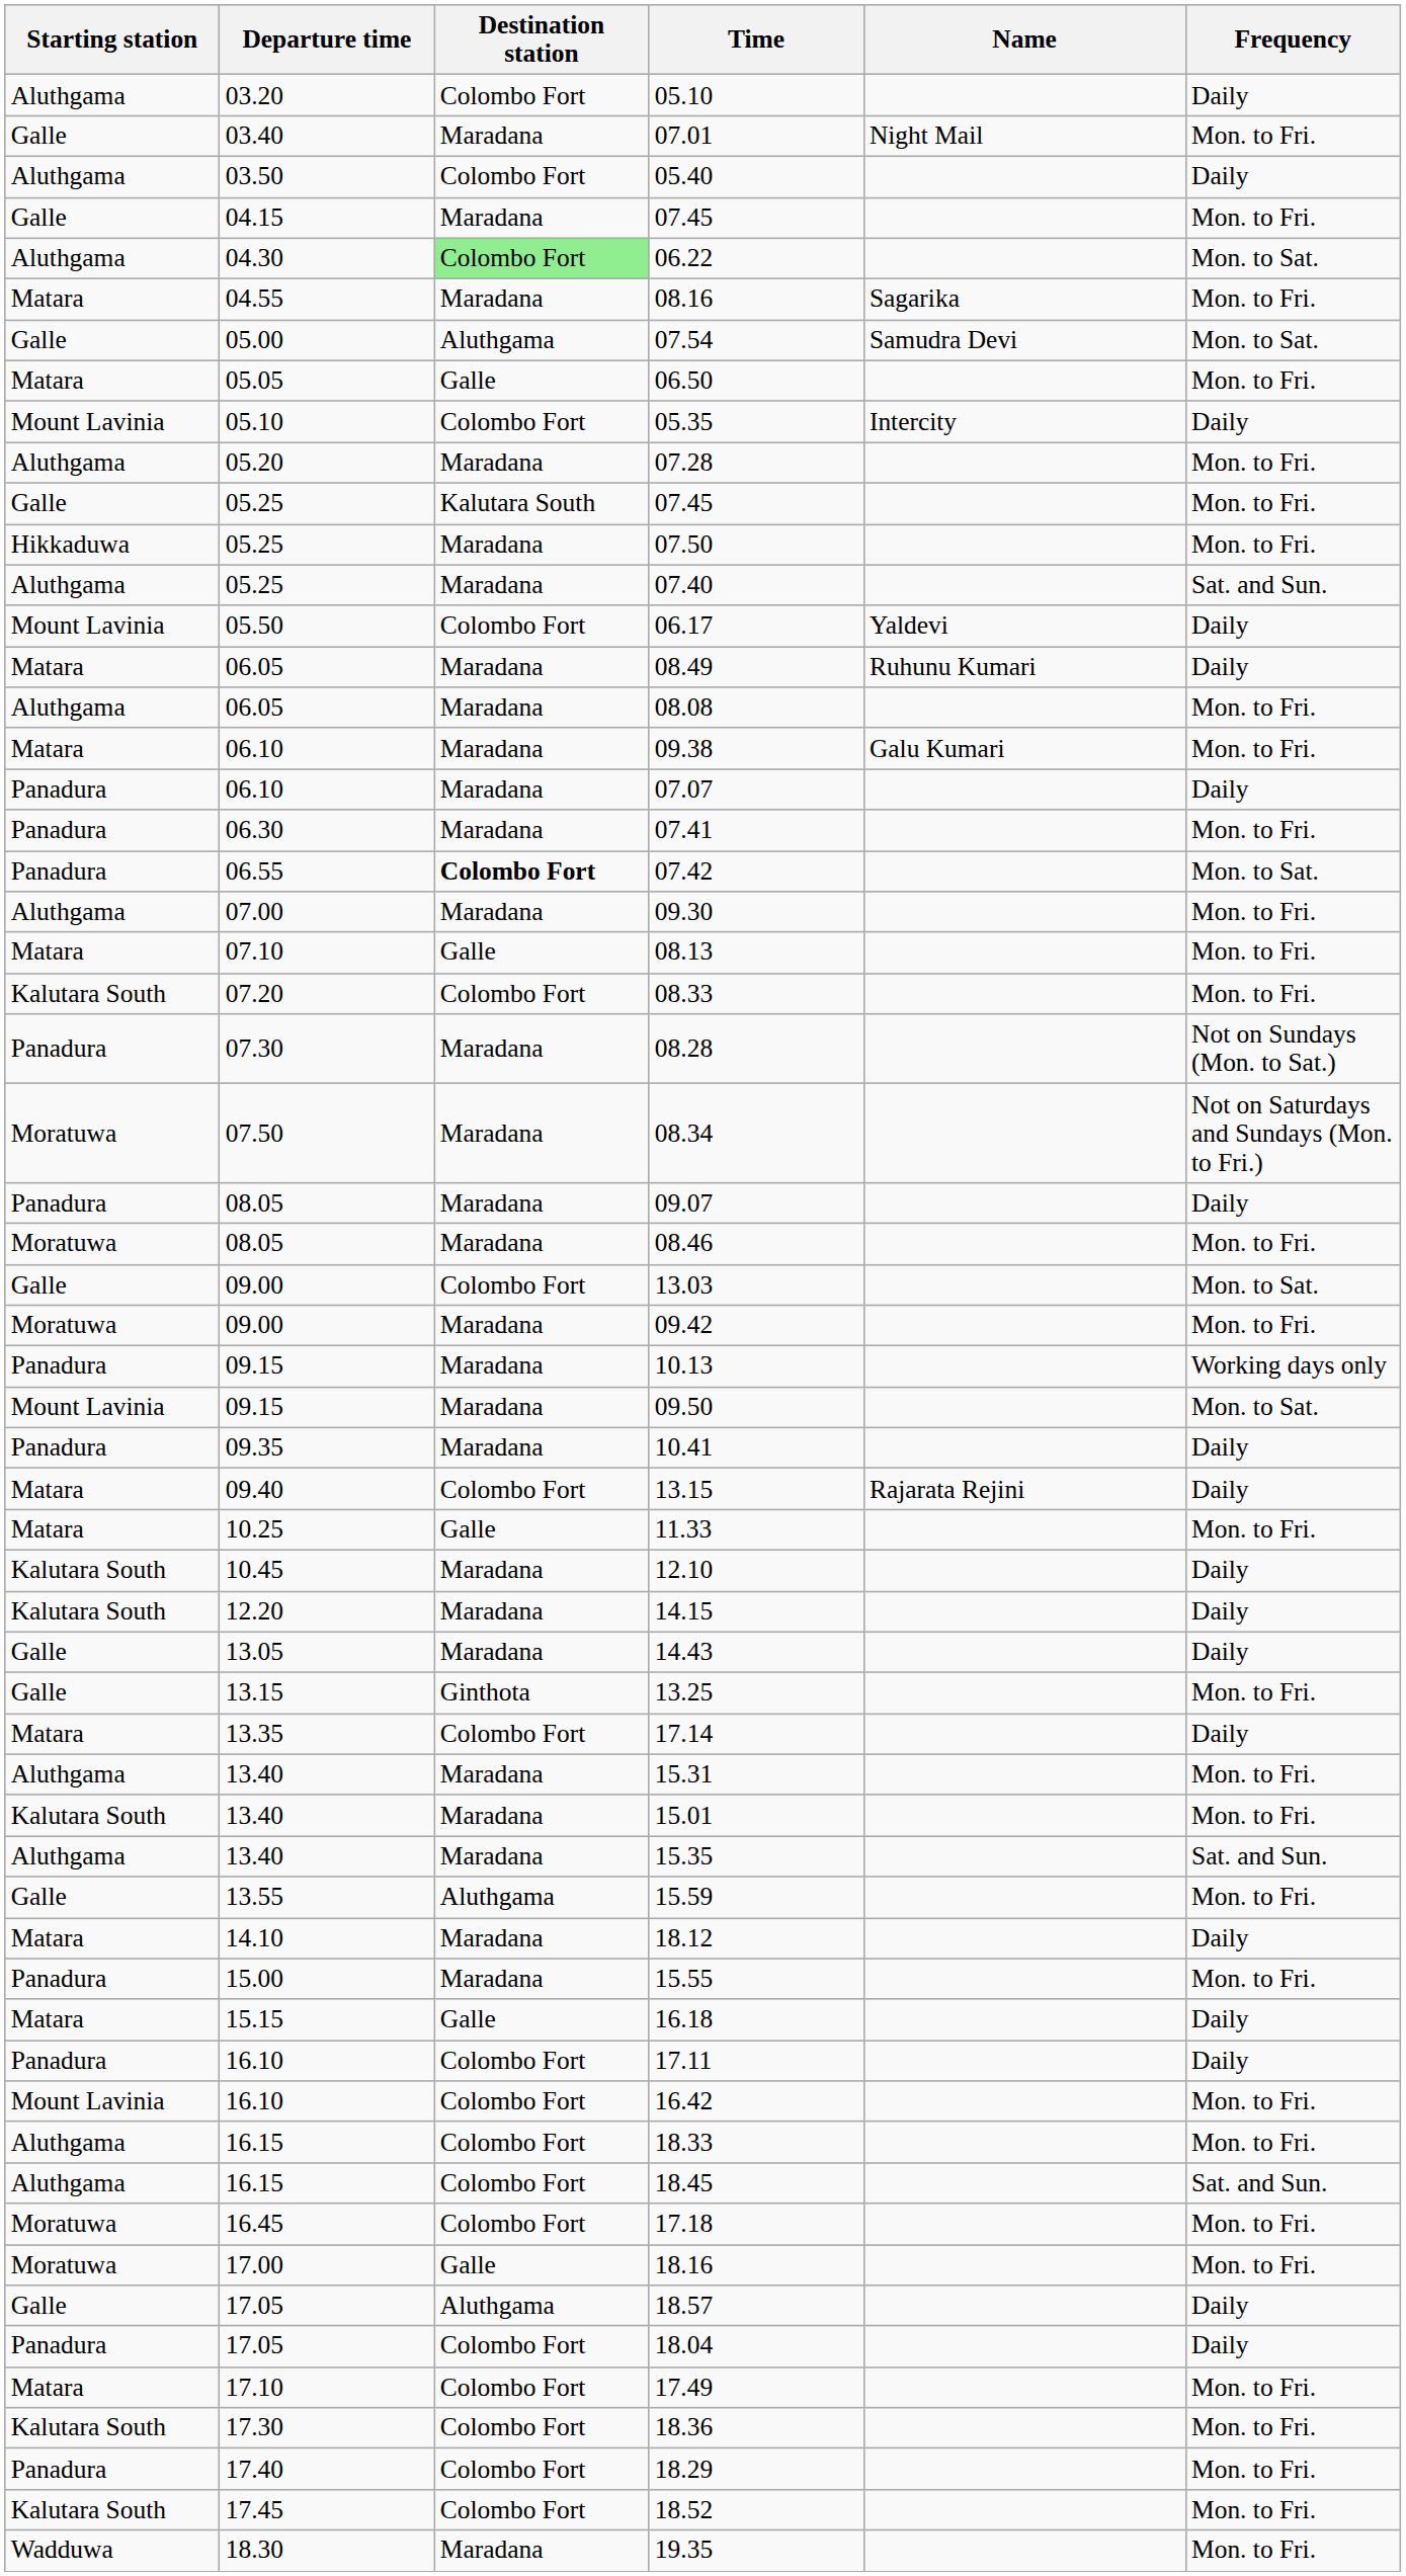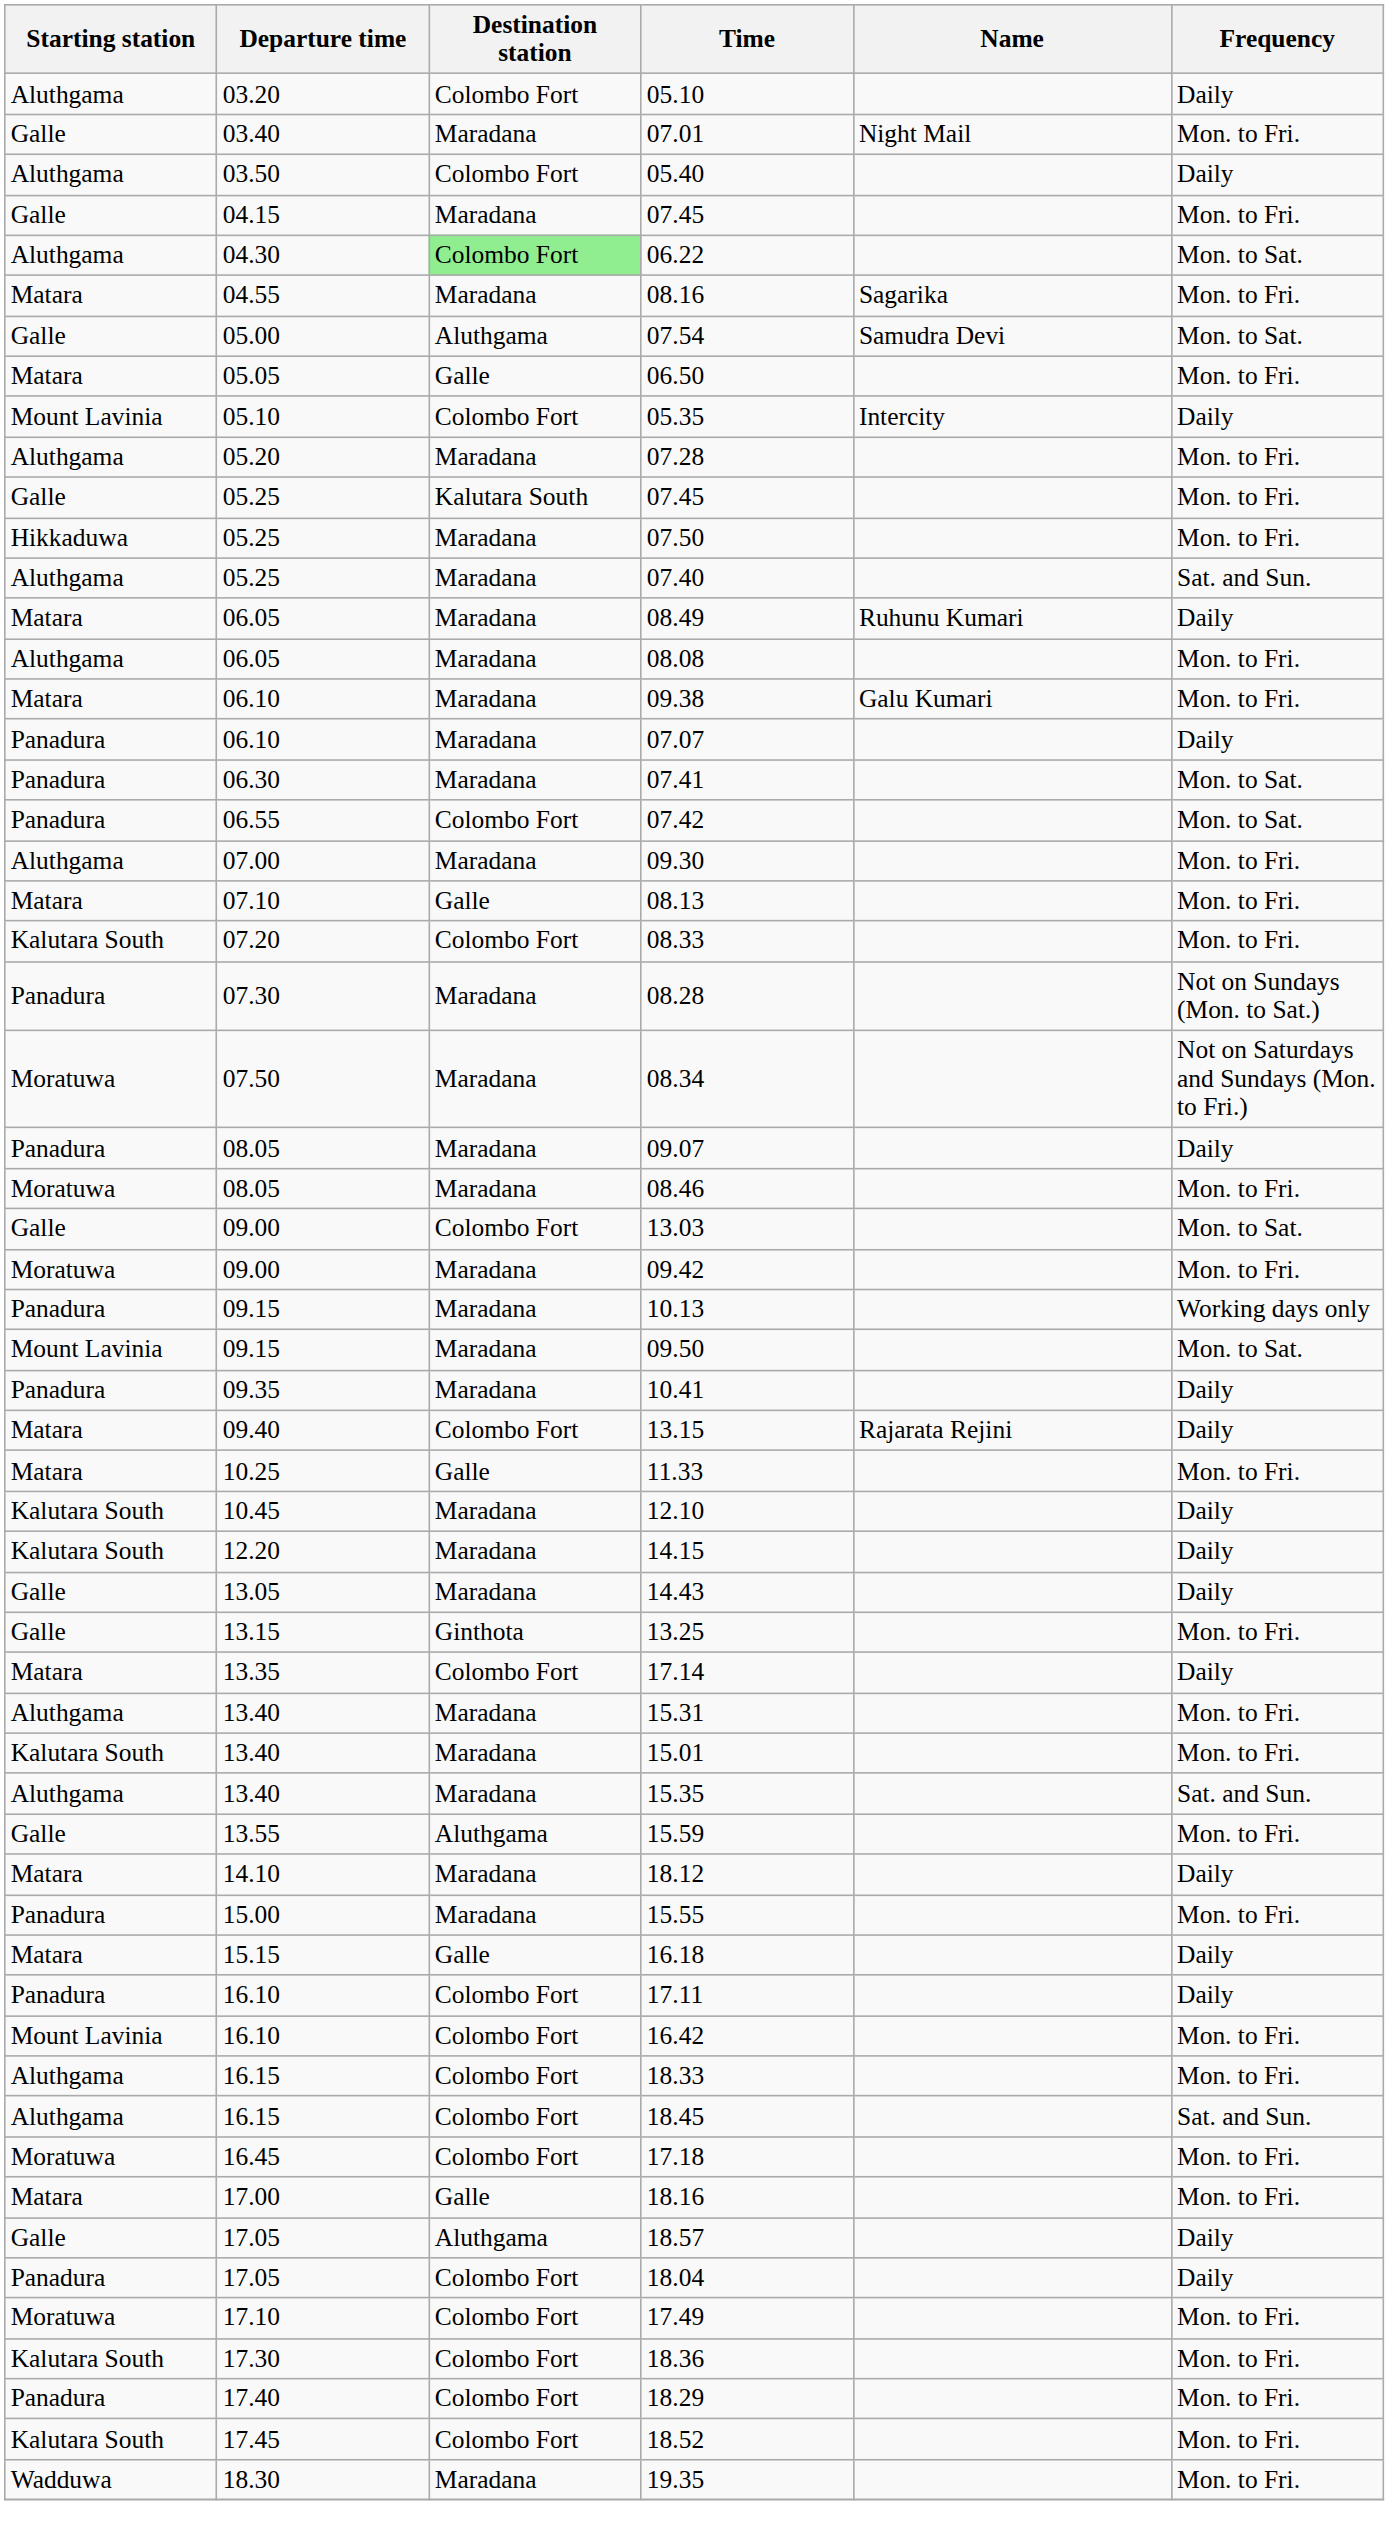 <table class="sortable wikitable" border="1">
 <tr>
 <th width="10%">Starting station</th>
 <th width="10%">Departure time</th>
 <th width="10%">Destination station</th>
 <th width="10%">Time</th>
 <th width="15%">Name</th>
 <th width="10%">Frequency</th>
 </tr>
 <tr>
 <td>Aluthgama</td>
 <td>03.20</td>
 <td>Colombo Fort</td>
 <td>05.10</td>
 <td></td>
 <td>Daily</td>
 </tr>
 <tr>
 <td>Galle</td>
 <td>03.40</td>
 <td>Maradana</td>
 <td>07.01</td>
 <td>Night Mail</td>
 <td>Mon. to Fri.</td>
 </tr>
 <tr>
 <td>Aluthgama</td>
 <td>03.50</td>
 <td>Colombo Fort</td>
 <td>05.40</td>
 <td></td>
 <td>Daily</td>
 </tr>
 <tr>
 <td>Galle</td>
 <td>04.15</td>
 <td>Maradana</td>
 <td>07.45</td>
 <td></td>
 <td>Mon. to Fri.</td>
 </tr>
 <tr>
 <td>Aluthgama</td>
 <td>04.30</td>
 <td style="background: lightgreen;">Colombo Fort</td>
 <td>06.22</td>
 <td></td>
 <td>Mon. to Sat.</td>
 </tr>
 <tr>
 <td>Matara</td>
 <td>04.55</td>
 <td>Maradana</td>
 <td>08.16</td>
 <td>Sagarika</td>
 <td>Mon. to Fri.</td>
 </tr>
 <tr>
 <td>Galle</td>
 <td>05.00</td>
 <td>Aluthgama</td>
 <td>07.54</td>
 <td>Samudra Devi</td>
 <td>Mon. to Sat.</td>
 </tr>
 <tr>
 <td>Matara</td>
 <td>05.05</td>
 <td>Galle</td>
 <td>06.50</td>
 <td></td>
 <td>Mon. to Fri.</td>
 </tr>
 <tr>
 <td>Mount Lavinia</td>
 <td>05.10</td>
 <td>Colombo Fort</td>
 <td>05.35</td>
 <td>Intercity</td>
 <td>Daily</td>
 </tr>
 <tr>
 <td>Aluthgama</td>
 <td>05.20</td>
 <td>Maradana</td>
 <td>07.28</td>
 <td></td>
 <td>Mon. to Fri.</td>
 </tr>
 <tr>
 <td>Galle</td>
 <td>05.25</td>
 <td>Kalutara South</td>
 <td>07.45</td>
 <td></td>
 <td>Mon. to Fri.</td>
 </tr>
 <tr>
 <td>Hikkaduwa</td>
 <td>05.25</td>
 <td>Maradana</td>
 <td>07.50</td>
 <td></td>
 <td>Mon. to Fri.</td>
 </tr>
 <tr>
 <td>Aluthgama</td>
 <td>05.25</td>
 <td>Maradana</td>
 <td>07.40</td>
 <td></td>
 <td>Sat. and Sun.</td>
 </tr>
 <tr>
-<td>Mount Lavinia</td>
-<td>05.50</td>
-<td>Colombo Fort</td>
-<td>06.17</td>
-<td>Yaldevi</td>
-<td>Daily</td>
-</tr>
-<tr>
 <td>Matara</td>
 <td>06.05</td>
 <td>Maradana</td>
 <td>08.49</td>
 <td>Ruhunu Kumari</td>
 <td>Daily</td>
 </tr>
 <tr>
 <td>Aluthgama</td>
 <td>06.05</td>
 <td>Maradana</td>
 <td>08.08</td>
 <td></td>
 <td>Mon. to Fri.</td>
 </tr>
 <tr>
 <td>Matara</td>
 <td>06.10</td>
 <td>Maradana</td>
 <td>09.38</td>
 <td>Galu Kumari</td>
 <td>Mon. to Fri.</td>
 </tr>
 <tr>
 <td>Panadura</td>
 <td>06.10</td>
 <td>Maradana</td>
 <td>07.07</td>
 <td></td>
 <td>Daily</td>
 </tr>
 <tr>
 <td>Panadura</td>
 <td>06.30</td>
 <td>Maradana</td>
 <td>07.41</td>
 <td></td>
-<td>Mon. to Fri.</td>
+<td>Mon. to Sat.</td>
 </tr>
 <tr>
 <td>Panadura</td>
 <td>06.55</td>
-<td><strong>Colombo Fort</strong></td>
+<td>Colombo Fort</td>
 <td>07.42</td>
 <td></td>
 <td>Mon. to Sat.</td>
 </tr>
 <tr>
 <td>Aluthgama</td>
 <td>07.00</td>
 <td>Maradana</td>
 <td>09.30</td>
 <td></td>
 <td>Mon. to Fri.</td>
 </tr>
 <tr>
 <td>Matara</td>
 <td>07.10</td>
 <td>Galle</td>
 <td>08.13</td>
 <td></td>
 <td>Mon. to Fri.</td>
 </tr>
 <tr>
 <td>Kalutara South</td>
 <td>07.20</td>
 <td>Colombo Fort</td>
 <td>08.33</td>
 <td></td>
 <td>Mon. to Fri.</td>
 </tr>
 <tr>
 <td>Panadura</td>
 <td>07.30</td>
 <td>Maradana</td>
 <td>08.28</td>
 <td></td>
 <td>Not on Sundays (Mon. to Sat.)</td>
 </tr>
 <tr>
 <td>Moratuwa</td>
 <td>07.50</td>
 <td>Maradana</td>
 <td>08.34</td>
 <td></td>
 <td>Not on Saturdays and Sundays (Mon. to Fri.)</td>
 </tr>
 <tr>
 <td>Panadura</td>
 <td>08.05</td>
 <td>Maradana</td>
 <td>09.07</td>
 <td></td>
 <td>Daily</td>
 </tr>
 <tr>
 <td>Moratuwa</td>
 <td>08.05</td>
 <td>Maradana</td>
 <td>08.46</td>
 <td></td>
 <td>Mon. to Fri.</td>
 </tr>
 <tr>
 <td>Galle</td>
 <td>09.00</td>
 <td>Colombo Fort</td>
 <td>13.03</td>
 <td></td>
 <td>Mon. to Sat.</td>
 </tr>
 <tr>
 <td>Moratuwa</td>
 <td>09.00</td>
 <td>Maradana</td>
 <td>09.42</td>
 <td></td>
 <td>Mon. to Fri.</td>
 </tr>
 <tr>
 <td>Panadura</td>
 <td>09.15</td>
 <td>Maradana</td>
 <td>10.13</td>
 <td></td>
 <td>Working days only</td>
 </tr>
 <tr>
 <td>Mount Lavinia</td>
 <td>09.15</td>
 <td>Maradana</td>
 <td>09.50</td>
 <td></td>
 <td>Mon. to Sat.</td>
 </tr>
 <tr>
 <td>Panadura</td>
 <td>09.35</td>
 <td>Maradana</td>
 <td>10.41</td>
 <td></td>
 <td>Daily</td>
 </tr>
 <tr>
 <td>Matara</td>
 <td>09.40</td>
 <td>Colombo Fort</td>
 <td>13.15</td>
 <td>Rajarata Rejini</td>
 <td>Daily</td>
 </tr>
 <tr>
 <td>Matara</td>
 <td>10.25</td>
 <td>Galle</td>
 <td>11.33</td>
 <td></td>
 <td>Mon. to Fri.</td>
 </tr>
 <tr>
 <td>Kalutara South</td>
 <td>10.45</td>
 <td>Maradana</td>
 <td>12.10</td>
 <td></td>
 <td>Daily</td>
 </tr>
 <tr>
 <td>Kalutara South</td>
 <td>12.20</td>
 <td>Maradana</td>
 <td>14.15</td>
 <td></td>
 <td>Daily</td>
 </tr>
 <tr>
 <td>Galle</td>
 <td>13.05</td>
 <td>Maradana</td>
 <td>14.43</td>
 <td></td>
 <td>Daily</td>
 </tr>
 <tr>
 <td>Galle</td>
 <td>13.15</td>
 <td>Ginthota</td>
 <td>13.25</td>
 <td></td>
 <td>Mon. to Fri.</td>
 </tr>
 <tr>
 <td>Matara</td>
 <td>13.35</td>
 <td>Colombo Fort</td>
 <td>17.14</td>
 <td></td>
 <td>Daily</td>
 </tr>
 <tr>
 <td>Aluthgama</td>
 <td>13.40</td>
 <td>Maradana</td>
 <td>15.31</td>
 <td></td>
 <td>Mon. to Fri.</td>
 </tr>
 <tr>
 <td>Kalutara South</td>
 <td>13.40</td>
 <td>Maradana</td>
 <td>15.01</td>
 <td></td>
 <td>Mon. to Fri.</td>
 </tr>
 <tr>
 <td>Aluthgama</td>
 <td>13.40</td>
 <td>Maradana</td>
 <td>15.35</td>
 <td></td>
 <td>Sat. and Sun.</td>
 </tr>
 <tr>
 <td>Galle</td>
 <td>13.55</td>
 <td>Aluthgama</td>
 <td>15.59</td>
 <td></td>
 <td>Mon. to Fri.</td>
 </tr>
 <tr>
 <td>Matara</td>
 <td>14.10</td>
 <td>Maradana</td>
 <td>18.12</td>
 <td></td>
 <td>Daily</td>
 </tr>
 <tr>
 <td>Panadura</td>
 <td>15.00</td>
 <td>Maradana</td>
 <td>15.55</td>
 <td></td>
 <td>Mon. to Fri.</td>
 </tr>
 <tr>
 <td>Matara</td>
 <td>15.15</td>
 <td>Galle</td>
 <td>16.18</td>
 <td></td>
 <td>Daily</td>
 </tr>
 <tr>
 <td>Panadura</td>
 <td>16.10</td>
 <td>Colombo Fort</td>
 <td>17.11</td>
 <td></td>
 <td>Daily</td>
 </tr>
 <tr>
 <td>Mount Lavinia</td>
 <td>16.10</td>
 <td>Colombo Fort</td>
 <td>16.42</td>
 <td></td>
 <td>Mon. to Fri.</td>
 </tr>
 <tr>
 <td>Aluthgama</td>
 <td>16.15</td>
 <td>Colombo Fort</td>
 <td>18.33</td>
 <td></td>
 <td>Mon. to Fri.</td>
 </tr>
 <tr>
 <td>Aluthgama</td>
 <td>16.15</td>
 <td>Colombo Fort</td>
 <td>18.45</td>
 <td></td>
 <td>Sat. and Sun.</td>
 </tr>
 <tr>
 <td>Moratuwa</td>
 <td>16.45</td>
 <td>Colombo Fort</td>
 <td>17.18</td>
 <td></td>
 <td>Mon. to Fri.</td>
 </tr>
 <tr>
-<td>Moratuwa</td>
+<td>Matara</td>
 <td>17.00</td>
 <td>Galle</td>
 <td>18.16</td>
 <td></td>
 <td>Mon. to Fri.</td>
 </tr>
 <tr>
 <td>Galle</td>
 <td>17.05</td>
 <td>Aluthgama</td>
 <td>18.57</td>
 <td></td>
 <td>Daily</td>
 </tr>
 <tr>
 <td>Panadura</td>
 <td>17.05</td>
 <td>Colombo Fort</td>
 <td>18.04</td>
 <td></td>
 <td>Daily</td>
 </tr>
 <tr>
-<td>Matara</td>
+<td>Moratuwa</td>
 <td>17.10</td>
 <td>Colombo Fort</td>
 <td>17.49</td>
 <td></td>
 <td>Mon. to Fri.</td>
 </tr>
 <tr>
 <td>Kalutara South</td>
 <td>17.30</td>
 <td>Colombo Fort</td>
 <td>18.36</td>
 <td></td>
 <td>Mon. to Fri.</td>
 </tr>
 <tr>
 <td>Panadura</td>
 <td>17.40</td>
 <td>Colombo Fort</td>
 <td>18.29</td>
 <td></td>
 <td>Mon. to Fri.</td>
 </tr>
 <tr>
 <td>Kalutara South</td>
 <td>17.45</td>
 <td>Colombo Fort</td>
 <td>18.52</td>
 <td></td>
 <td>Mon. to Fri.</td>
 </tr>
 <tr>
 <td>Wadduwa</td>
 <td>18.30</td>
 <td>Maradana</td>
 <td>19.35</td>
 <td></td>
 <td>Mon. to Fri.</td>
 </tr>
 <tr>
 </tr>
 </table>
